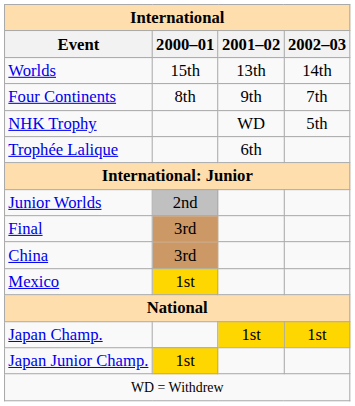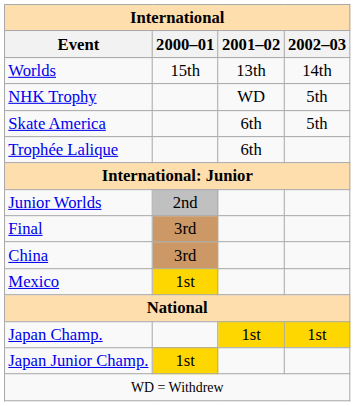 <table class="wikitable" style="text-align:center">
 <tr>
 <th style="background-color: #ffdead; " colspan=4 align=center><strong>International</strong></th>
 </tr>
 <tr>
 <th>Event</th>
 <th>2000–01</th>
 <th>2001–02</th>
 <th>2002–03</th>
 </tr>
 <tr>
 <td align=left><a href='#'>Worlds</a></td>
 <td>15th</td>
 <td>13th</td>
 <td>14th</td>
 </tr>
 <tr>
-<td align=left><a href='#'>Four Continents</a></td>
-<td>8th</td>
-<td>9th</td>
-<td>7th</td>
-</tr>
-<tr>
 <td align=left> <a href='#'>NHK Trophy</a></td>
 <td></td>
 <td>WD</td>
+<td>5th</td>
+</tr>
+<tr>
+<td align=left> <a href='#'>Skate America</a></td>
+<td></td>
+<td>6th</td>
 <td>5th</td>
 </tr>
 <tr>
 <td align=left> <a href='#'>Trophée Lalique</a></td>
 <td></td>
 <td>6th</td>
 <td></td>
 </tr>
 <tr>
 <th style="background-color: #ffdead; " colspan=4 align=center><strong>International: Junior</strong></th>
 </tr>
 <tr>
 <td align=left><a href='#'>Junior Worlds</a></td>
 <td bgcolor=silver>2nd</td>
 <td></td>
 <td></td>
 </tr>
 <tr>
 <td align=left> <a href='#'>Final</a></td>
 <td bgcolor=cc9966>3rd</td>
 <td></td>
 <td></td>
 </tr>
 <tr>
 <td align=left> <a href='#'>China</a></td>
 <td bgcolor=cc9966>3rd</td>
 <td></td>
 <td></td>
 </tr>
 <tr>
 <td align=left> <a href='#'>Mexico</a></td>
 <td bgcolor=gold>1st</td>
 <td></td>
 <td></td>
 </tr>
 <tr>
 <th style="background-color: #ffdead; " colspan=4 align=center><strong>National</strong></th>
 </tr>
 <tr>
 <td align=left><a href='#'>Japan Champ.</a></td>
 <td></td>
 <td bgcolor=gold>1st</td>
 <td bgcolor=gold>1st</td>
 </tr>
 <tr>
 <td align=left><a href='#'>Japan Junior Champ.</a></td>
 <td bgcolor=gold>1st</td>
 <td></td>
 <td></td>
 </tr>
 <tr>
 <td colspan=4 align=center><small> WD = Withdrew </small></td>
 </tr>
 </table>
